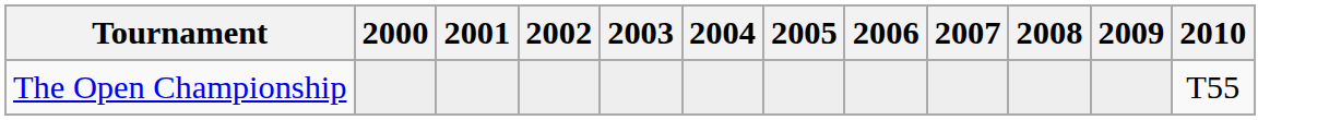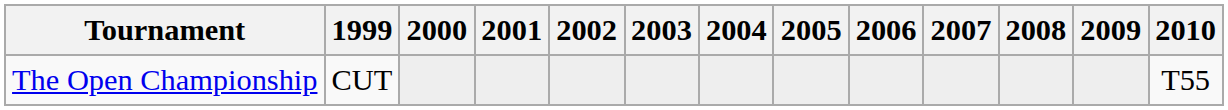 <table class="wikitable" style="font-size:95%;text-align:center;">
 <tr>
 <th>Tournament</th>
+<th>1999</th>
 <th>2000</th>
 <th>2001</th>
 <th>2002</th>
 <th>2003</th>
 <th>2004</th>
 <th>2005</th>
 <th>2006</th>
 <th>2007</th>
 <th>2008</th>
 <th>2009</th>
 <th>2010</th>
 </tr>
 <tr>
 <td align=left><a href='#'>The Open Championship</a></td>
+<td>CUT</td>
 <td style="background:#eeeeee;"></td>
 <td style="background:#eeeeee;"></td>
 <td style="background:#eeeeee;"></td>
 <td style="background:#eeeeee;"></td>
 <td style="background:#eeeeee;"></td>
 <td style="background:#eeeeee;"></td>
 <td style="background:#eeeeee;"></td>
 <td style="background:#eeeeee;"></td>
 <td style="background:#eeeeee;"></td>
 <td style="background:#eeeeee;"></td>
 <td>T55</td>
 </tr>
 </table>
